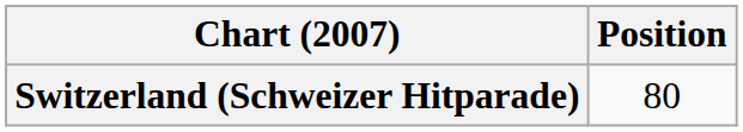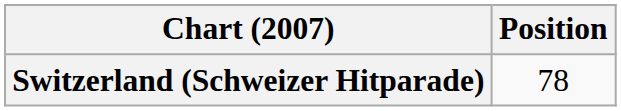 <table class="wikitable plainrowheaders" style="text-align:center">
 <tr>
 <th>Chart (2007)</th>
 <th>Position</th>
 </tr>
 <tr>
 <th scope="row">Switzerland (Schweizer Hitparade)</th>
-<td>80</td>
+<td>78</td>
 </tr>
 </table>
